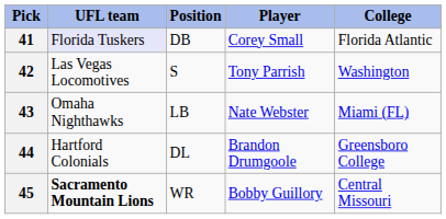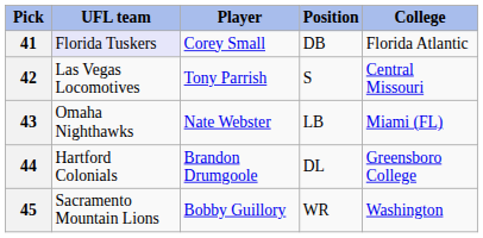 <table class="wikitable" style="width:75%;">
 <tr>
 <th width=10% style="background:#A8BDEC">Pick</th>
 <th width=28% style="background:#A8BDEC">UFL team</th>
+<th width=26% style="background:#A8BDEC">Player</th>
 <th width=11% style="background:#A8BDEC">Position</th>
-<th width=26% style="background:#A8BDEC">Player</th>
 <th width=26% style="background:#A8BDEC">College</th>
 </tr>
 <tr>
 <th>41</th>
 <td style="background: lavender;">Florida Tuskers</td>
+<td><a href='#'>Corey Small</a></td>
 <td>DB</td>
-<td><a href='#'>Corey Small</a></td>
 <td>Florida Atlantic</td>
 </tr>
 <tr>
 <th>42</th>
 <td>Las Vegas Locomotives</td>
+<td><a href='#'>Tony Parrish</a></td>
 <td>S</td>
-<td><a href='#'>Tony Parrish</a></td>
-<td><a href='#'>Washington</a></td>
+<td><a href='#'>Central Missouri</a></td>
 </tr>
 <tr>
 <th>43</th>
 <td>Omaha Nighthawks</td>
+<td><a href='#'>Nate Webster</a></td>
 <td>LB</td>
-<td><a href='#'>Nate Webster</a></td>
 <td><a href='#'>Miami (FL)</a></td>
 </tr>
 <tr>
 <th>44</th>
 <td>Hartford Colonials</td>
+<td><a href='#'>Brandon Drumgoole</a></td>
 <td>DL</td>
-<td><a href='#'>Brandon Drumgoole</a></td>
 <td><a href='#'>Greensboro College</a></td>
 </tr>
 <tr>
 <th>45</th>
-<td><strong>Sacramento Mountain Lions</strong></td>
+<td>Sacramento Mountain Lions</td>
+<td><a href='#'>Bobby Guillory</a></td>
 <td>WR</td>
-<td><a href='#'>Bobby Guillory</a></td>
-<td><a href='#'>Central Missouri</a></td>
+<td><a href='#'>Washington</a></td>
 </tr>
 </table>
